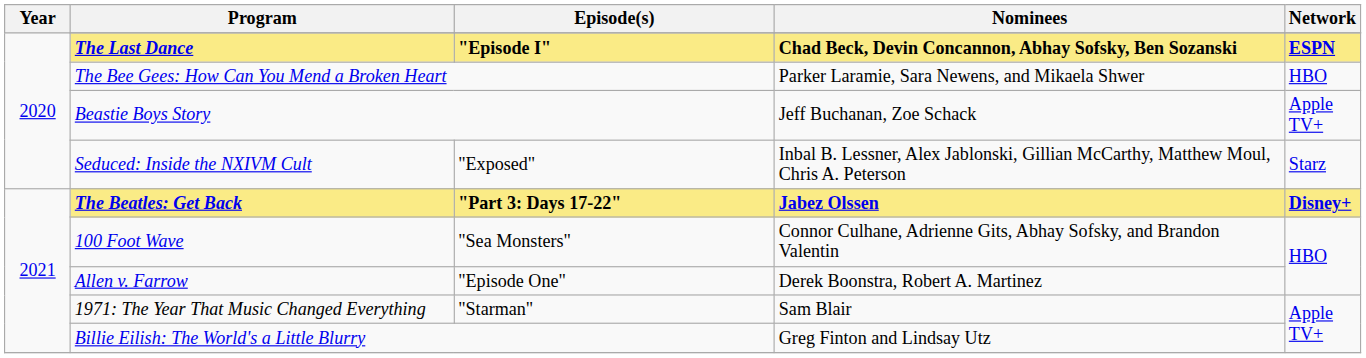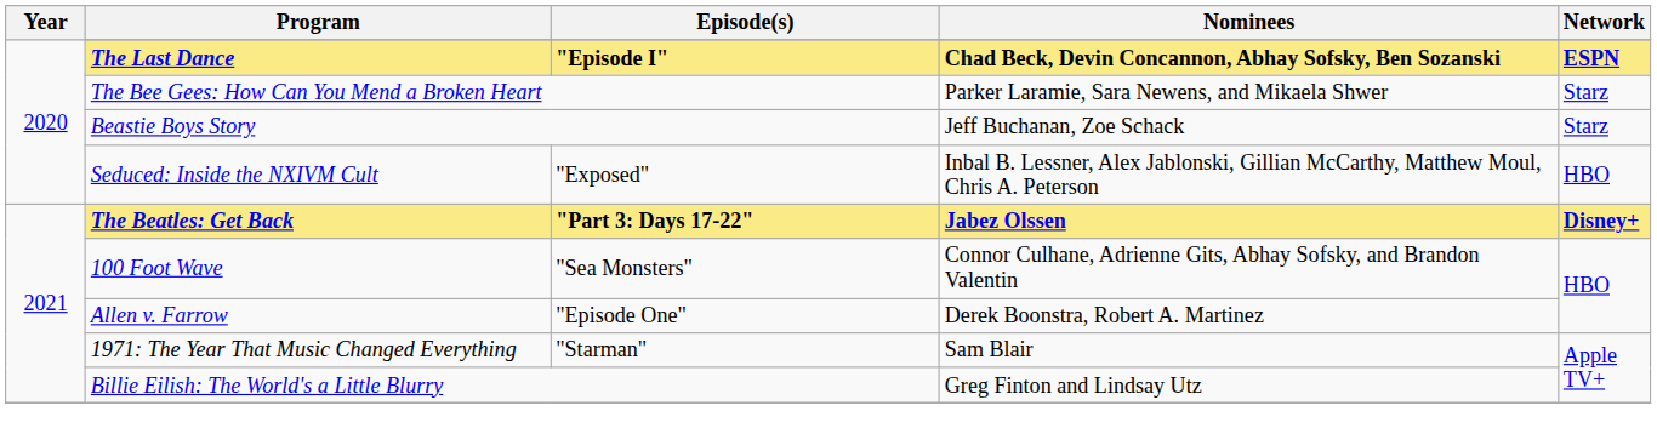 <table class="wikitable" style="width:95%">
 <tr bgcolor="#bebebe">
 <th width="5%">Year</th>
 <th width="30%">Program</th>
 <th width="25%">Episode(s)</th>
 <th width="40%">Nominees</th>
 <th width="10%">Network</th>
 </tr>
 <tr>
 <td rowspan=5 style="text-align:center"><a href='#'>2020</a><br></td>
 </tr>
 <tr style="background:#FAEB86">
 <td><strong><em><a href='#'>The Last Dance</a></em></strong></td>
 <td><strong>"Episode I"</strong></td>
 <td><strong>Chad Beck, Devin Concannon, Abhay Sofsky, Ben Sozanski</strong></td>
 <td><strong><a href='#'>ESPN</a></strong></td>
 </tr>
 <tr>
 <td colspan="2"><em><a href='#'>The Bee Gees: How Can You Mend a Broken Heart</a></em></td>
 <td>Parker Laramie, Sara Newens, and Mikaela Shwer</td>
-<td><a href='#'>HBO</a></td>
+<td><a href='#'>Starz</a></td>
 </tr>
 <tr>
 <td colspan="2"><em><a href='#'>Beastie Boys Story</a></em></td>
 <td>Jeff Buchanan, Zoe Schack</td>
-<td><a href='#'>Apple TV+</a></td>
+<td><a href='#'>Starz</a></td>
 </tr>
 <tr>
 <td><em><a href='#'>Seduced: Inside the NXIVM Cult</a></em></td>
 <td>"Exposed"</td>
 <td>Inbal B. Lessner, Alex Jablonski, Gillian McCarthy, Matthew Moul, Chris A. Peterson</td>
-<td><a href='#'>Starz</a></td>
+<td><a href='#'>HBO</a></td>
 </tr>
 <tr>
 <td rowspan="5" style="text-align:center;"><a href='#'>2021</a><br> </td>
 <td style="background:#FAEB86;"><strong><em><a href='#'>The Beatles: Get Back</a></em></strong></td>
 <td style="background:#FAEB86;"><strong>"Part 3: Days 17-22"</strong></td>
 <td style="background:#FAEB86;"><strong><a href='#'>Jabez Olssen</a></strong></td>
 <td style="background:#FAEB86;"><strong><a href='#'>Disney+</a></strong></td>
 </tr>
 <tr>
 <td><em><a href='#'>100 Foot Wave</a></em></td>
 <td>"Sea Monsters"</td>
 <td>Connor Culhane, Adrienne Gits, Abhay Sofsky, and Brandon Valentin</td>
 <td rowspan="2"><a href='#'>HBO</a></td>
 </tr>
 <tr>
 <td><em><a href='#'>Allen v. Farrow</a></em></td>
 <td>"Episode One"</td>
 <td>Derek Boonstra, Robert A. Martinez</td>
 </tr>
 <tr>
 <td><em>1971: The Year That Music Changed Everything</em></td>
 <td>"Starman"</td>
 <td>Sam Blair</td>
 <td rowspan="2"><a href='#'>Apple TV+</a></td>
 </tr>
 <tr>
 <td colspan="2"><em><a href='#'>Billie Eilish: The World's a Little Blurry</a></em></td>
 <td>Greg Finton and Lindsay Utz</td>
 </tr>
 <tr>
 </tr>
 </table>
